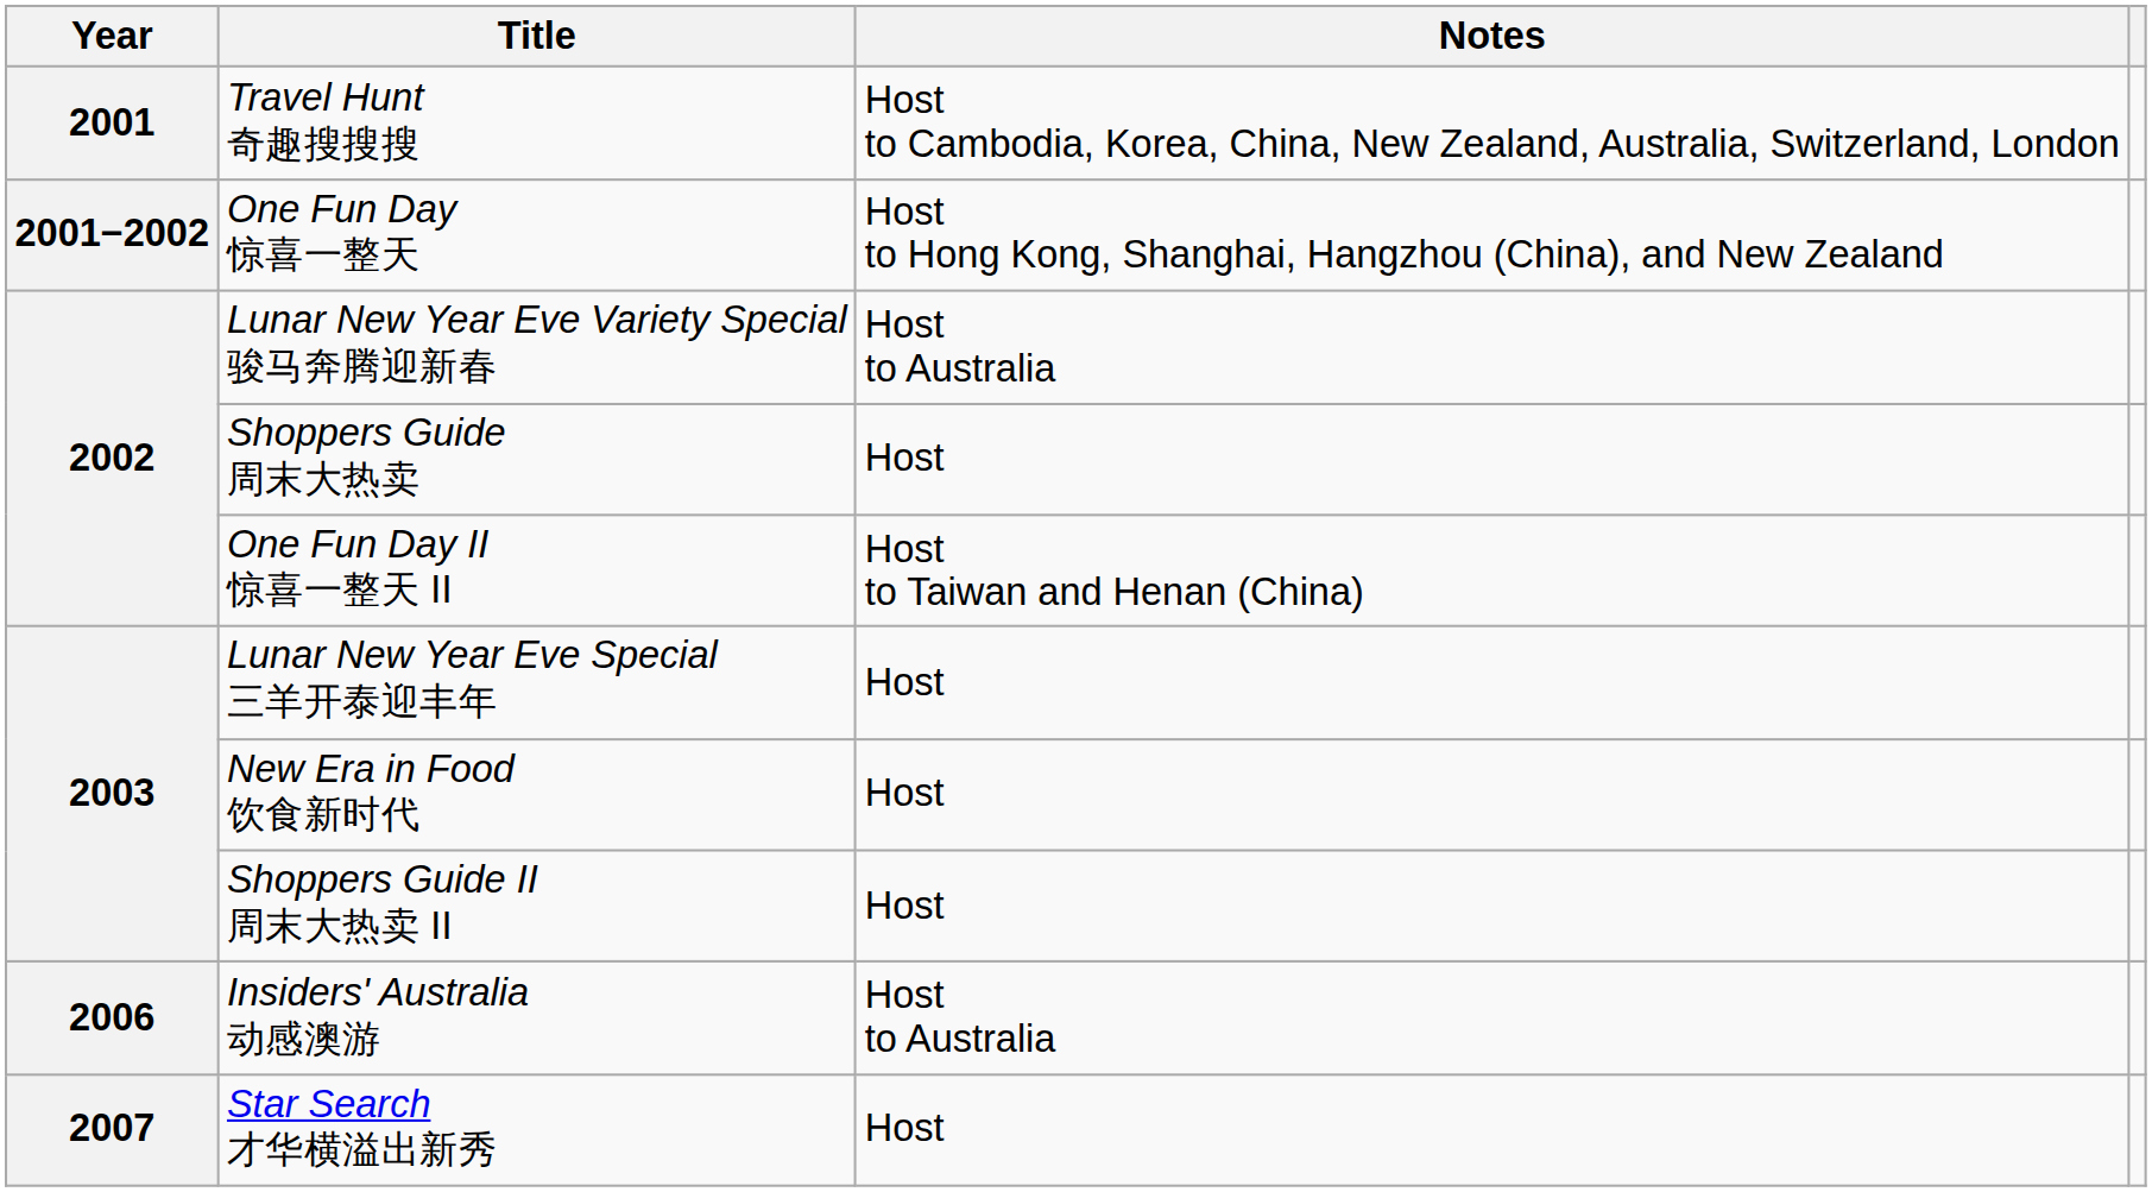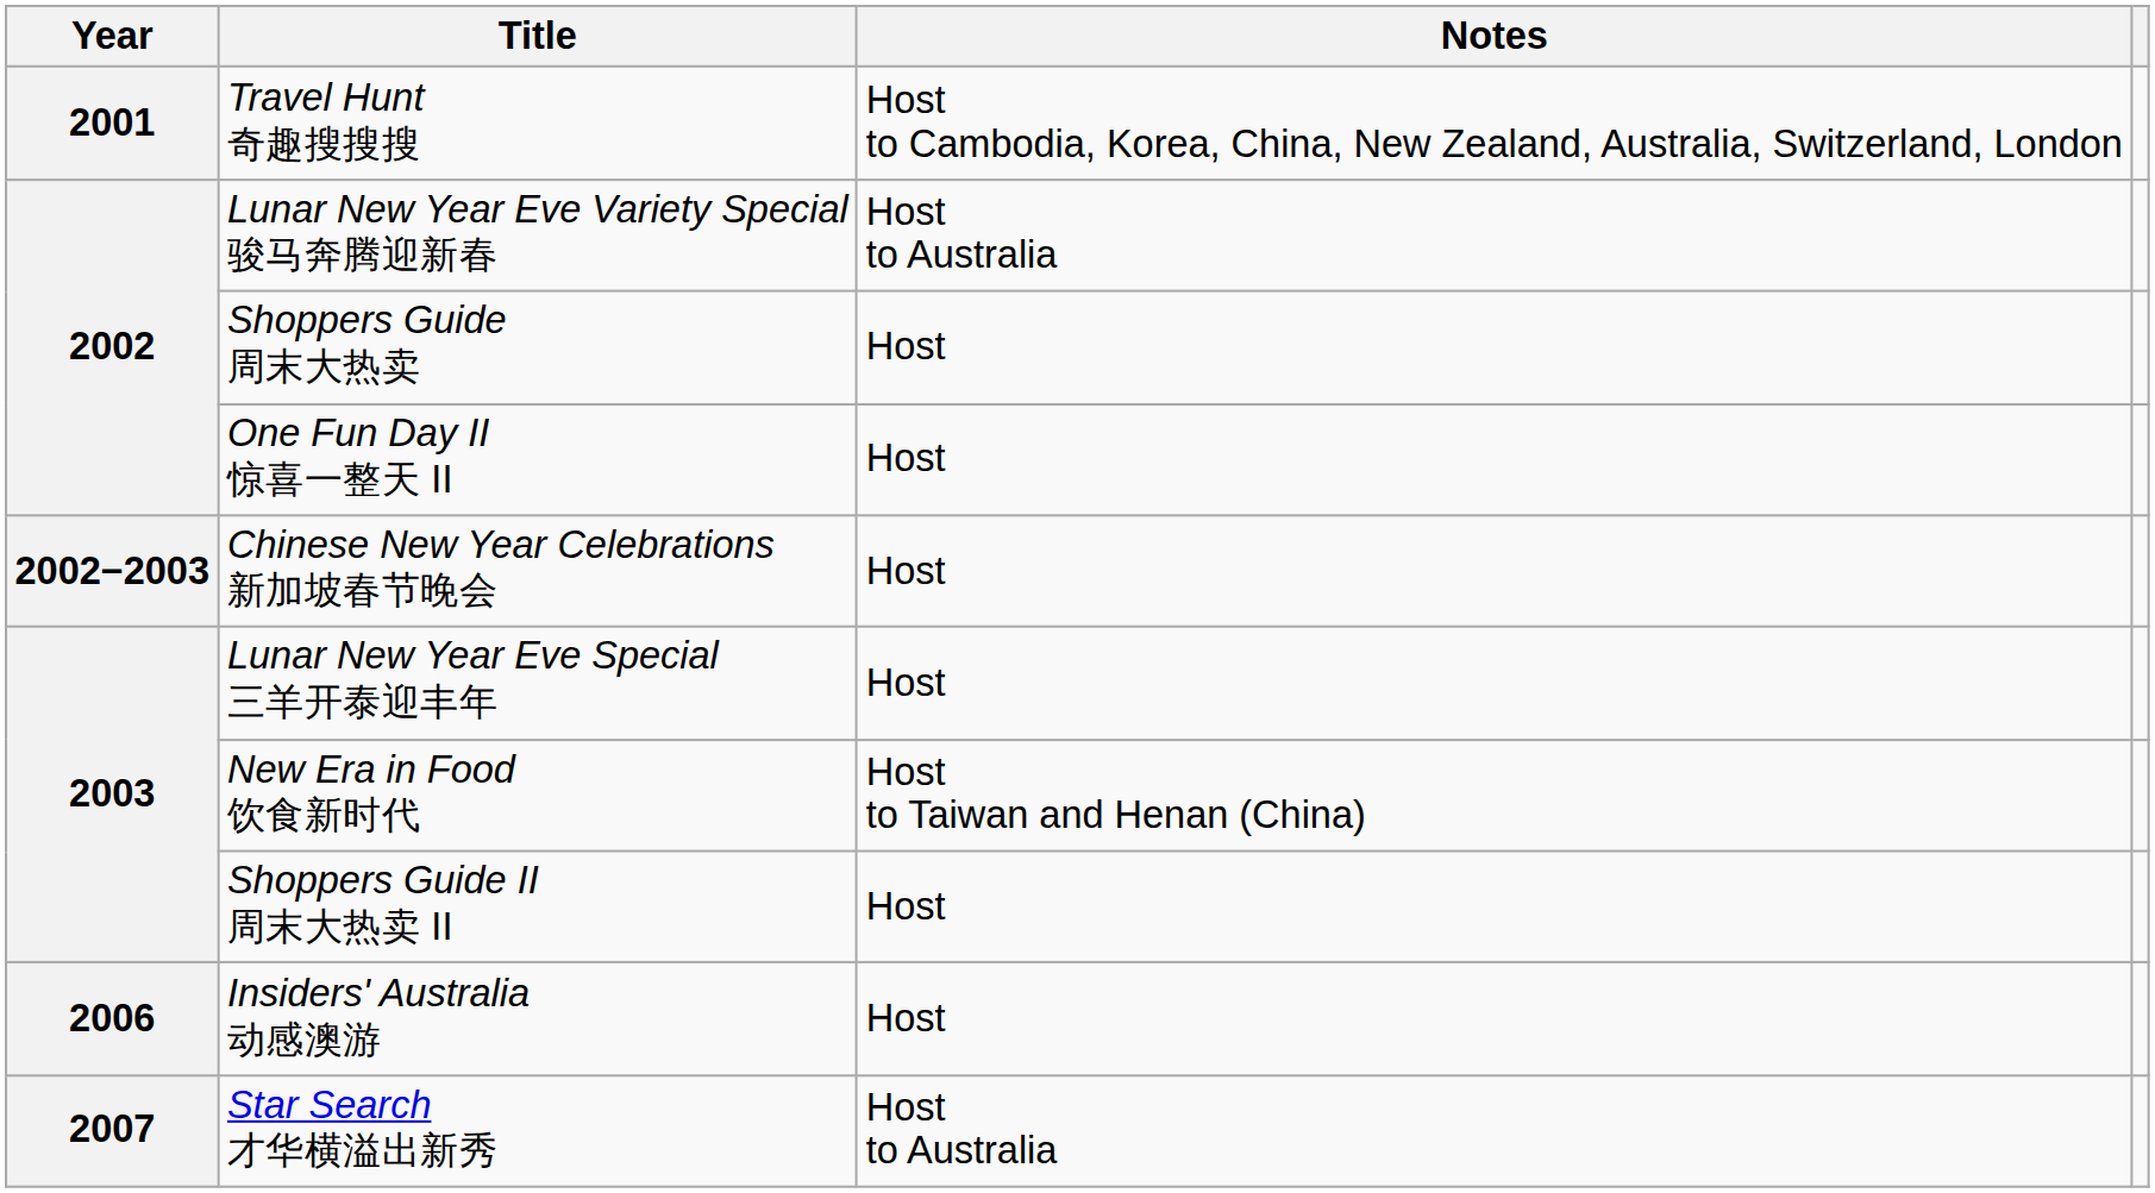 <table class="wikitable sortable plainrowheaders">
 <tr>
 <th scope="col">Year</th>
 <th scope="col">Title</th>
 <th scope="col" class="unsortable">Notes</th>
 <th scope="col" class="unsortable"></th>
 </tr>
 <tr>
 <th scope="row">2001</th>
 <td><em>Travel Hunt</em><br>奇趣搜搜搜</td>
 <td>Host<br>to Cambodia, Korea, China, New Zealand, Australia, Switzerland, London</td>
-<td></td>
-</tr>
-<tr>
-<th scope="row">2001−2002</th>
-<td><em>One Fun Day</em><br>惊喜一整天</td>
-<td>Host<br>to Hong Kong, Shanghai, Hangzhou (China), and New Zealand</td>
 <td></td>
 </tr>
 <tr>
 <th scope="row" rowspan="3">2002</th>
 <td><em>Lunar New Year Eve Variety Special</em><br>骏马奔腾迎新春</td>
 <td>Host<br>to Australia</td>
 <td></td>
 </tr>
 <tr>
 <td><em>Shoppers Guide</em><br>周末大热卖</td>
 <td>Host</td>
 <td></td>
 </tr>
 <tr>
 <td><em>One Fun Day II</em><br>惊喜一整天 II</td>
-<td>Host<br>to Taiwan and Henan (China)</td>
+<td>Host</td>
+<td></td>
+</tr>
+<tr>
+<th scope="row">2002−2003</th>
+<td><em>Chinese New Year Celebrations</em><br>新加坡春节晚会</td>
+<td>Host</td>
 <td></td>
 </tr>
 <tr>
 <th scope="row" rowspan="3">2003</th>
 <td><em>Lunar New Year Eve Special</em><br>三羊开泰迎丰年</td>
 <td>Host</td>
 <td></td>
 </tr>
 <tr>
 <td><em>New Era in Food</em><br>饮食新时代</td>
-<td>Host</td>
+<td>Host<br>to Taiwan and Henan (China)</td>
 <td></td>
 </tr>
 <tr>
 <td><em>Shoppers Guide II</em><br>周末大热卖 II</td>
 <td>Host</td>
 <td></td>
 </tr>
 <tr>
 <th scope="row">2006</th>
 <td><em>Insiders' Australia</em><br>动感澳游</td>
-<td>Host<br>to Australia</td>
+<td>Host</td>
 <td></td>
 </tr>
 <tr>
 <th scope="row">2007</th>
 <td><em><a href='#'>Star Search</a></em><br>才华横溢出新秀</td>
-<td>Host</td>
+<td>Host<br>to Australia</td>
 <td></td>
 </tr>
 </table>
